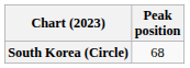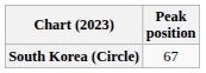 <table class="wikitable plainrowheaders" style="text-align:center">
 <tr>
 <th scope="col">Chart (2023)</th>
 <th scope="col">Peak<br>position</th>
 </tr>
 <tr>
 <th scope="row">South Korea (Circle)</th>
-<td>68</td>
+<td>67</td>
 </tr>
 </table>
